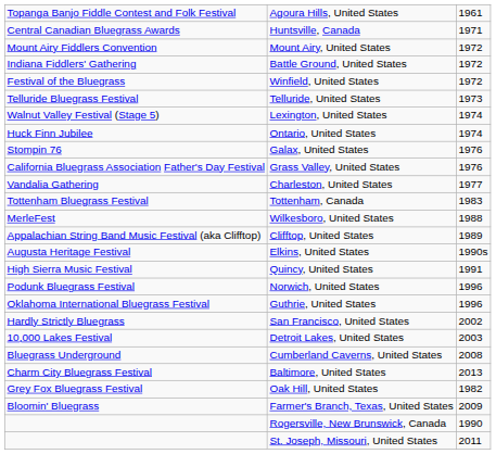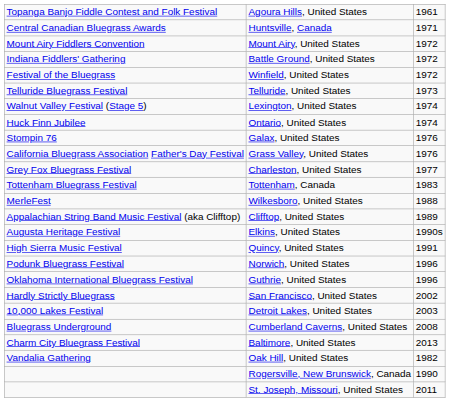 <table class="wikitable sortable ">
 <tr>
 <td><a href='#'>Topanga Banjo Fiddle Contest and Folk Festival</a></td>
 <td><a href='#'>Agoura Hills</a>, United States</td>
 <td>1961</td>
 </tr>
 <tr>
 <td><a href='#'>Central Canadian Bluegrass Awards</a></td>
 <td><a href='#'>Huntsville</a>, <a href='#'>Canada</a></td>
 <td>1971</td>
 </tr>
 <tr>
 <td><a href='#'>Mount Airy Fiddlers Convention</a></td>
 <td><a href='#'>Mount Airy</a>, United States</td>
 <td>1972</td>
 </tr>
 <tr>
 <td><a href='#'>Indiana Fiddlers' Gathering</a></td>
 <td><a href='#'>Battle Ground</a>, United States</td>
 <td>1972</td>
 </tr>
 <tr>
 <td><a href='#'>Festival of the Bluegrass</a></td>
 <td><a href='#'>Winfield</a>, United States</td>
 <td>1972</td>
 </tr>
 <tr>
 <td><a href='#'>Telluride Bluegrass Festival</a></td>
 <td><a href='#'>Telluride</a>, United States</td>
 <td>1973</td>
 </tr>
 <tr>
 <td><a href='#'>Walnut Valley Festival</a> (<a href='#'>Stage 5</a>)</td>
 <td><a href='#'>Lexington</a>, United States</td>
 <td>1974</td>
 </tr>
 <tr>
 <td><a href='#'>Huck Finn Jubilee</a></td>
 <td><a href='#'>Ontario</a>, United States</td>
 <td>1974</td>
 </tr>
 <tr>
 <td><a href='#'>Stompin 76</a></td>
 <td><a href='#'>Galax</a>, United States</td>
 <td>1976</td>
 </tr>
 <tr>
 <td><a href='#'>California Bluegrass Association</a> <a href='#'>Father's Day Festival</a></td>
 <td><a href='#'>Grass Valley</a>, United States</td>
 <td>1976</td>
 </tr>
 <tr>
-<td><a href='#'>Vandalia Gathering</a></td>
+<td><a href='#'>Grey Fox Bluegrass Festival</a></td>
 <td><a href='#'>Charleston</a>, United States</td>
 <td>1977</td>
 </tr>
 <tr>
 <td><a href='#'>Tottenham Bluegrass Festival</a></td>
 <td><a href='#'>Tottenham</a>, Canada</td>
 <td>1983</td>
 </tr>
 <tr>
 <td><a href='#'>MerleFest</a></td>
 <td><a href='#'>Wilkesboro</a>, United States</td>
 <td>1988</td>
 </tr>
 <tr>
 <td><a href='#'>Appalachian String Band Music Festival</a> (aka Clifftop)</td>
 <td><a href='#'>Clifftop</a>, United States</td>
 <td>1989</td>
 </tr>
 <tr>
 <td><a href='#'>Augusta Heritage Festival</a></td>
 <td><a href='#'>Elkins</a>, United States</td>
 <td>1990s</td>
 </tr>
 <tr>
 <td><a href='#'>High Sierra Music Festival</a></td>
 <td><a href='#'>Quincy</a>, United States</td>
 <td>1991</td>
 </tr>
 <tr>
 <td><a href='#'>Podunk Bluegrass Festival</a></td>
 <td><a href='#'>Norwich</a>, United States</td>
 <td>1996</td>
 </tr>
 <tr>
 <td><a href='#'>Oklahoma International Bluegrass Festival</a></td>
 <td><a href='#'>Guthrie</a>, United States</td>
 <td>1996</td>
 </tr>
 <tr>
 <td><a href='#'>Hardly Strictly Bluegrass</a></td>
 <td><a href='#'>San Francisco</a>, United States</td>
 <td>2002</td>
 </tr>
 <tr>
 <td><a href='#'>10,000 Lakes Festival</a></td>
 <td><a href='#'>Detroit Lakes</a>, United States</td>
 <td>2003</td>
 </tr>
 <tr>
 <td><a href='#'>Bluegrass Underground</a></td>
 <td><a href='#'>Cumberland Caverns</a>, United States</td>
 <td>2008</td>
 </tr>
 <tr>
 <td><a href='#'>Charm City Bluegrass Festival</a></td>
 <td><a href='#'>Baltimore</a>, United States</td>
 <td>2013</td>
 </tr>
 <tr>
-<td><a href='#'>Grey Fox Bluegrass Festival</a></td>
+<td><a href='#'>Vandalia Gathering</a></td>
 <td><a href='#'>Oak Hill</a>, United States</td>
 <td>1982</td>
-</tr>
-<tr>
-<td><a href='#'>Bloomin' Bluegrass</a></td>
-<td><a href='#'>Farmer's Branch, Texas</a>, United States</td>
-<td>2009</td>
 </tr>
 <tr>
 <td></td>
 <td><a href='#'>Rogersville, New Brunswick</a>, Canada</td>
 <td>1990</td>
 </tr>
 <tr>
 <td></td>
 <td><a href='#'>St. Joseph, Missouri</a>, United States</td>
 <td>2011</td>
 </tr>
 </table>
